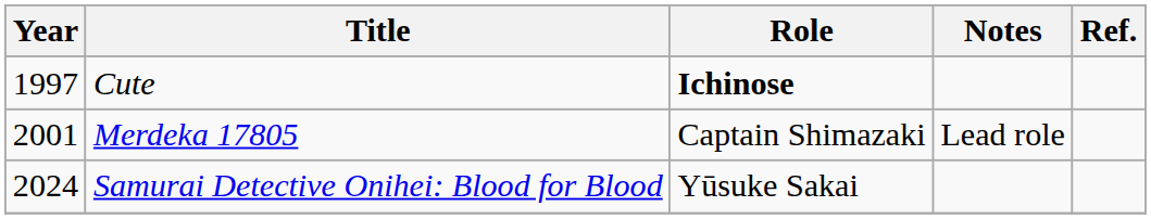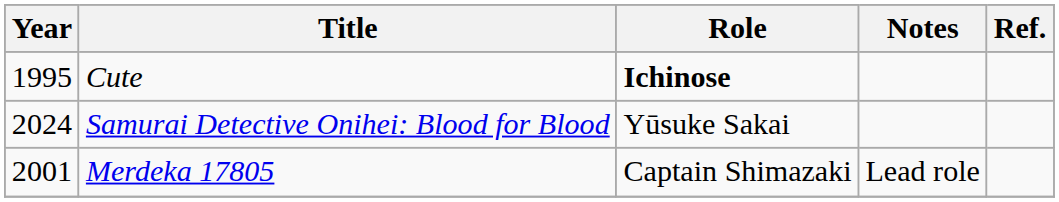 <table class="wikitable">
 <tr>
 <th>Year</th>
 <th>Title</th>
 <th>Role</th>
 <th>Notes</th>
 <th>Ref.</th>
 </tr>
 <tr>
-<td>1997</td>
+<td>1995</td>
 <td><em>Cute</em></td>
 <td><strong>Ichinose</strong></td>
+<td></td>
+<td></td>
+</tr>
+<tr>
+<td>2024</td>
+<td><em><a href='#'>Samurai Detective Onihei: Blood for Blood</a></em></td>
+<td>Yūsuke Sakai</td>
 <td></td>
 <td></td>
 </tr>
 <tr>
 <td>2001</td>
 <td><em><a href='#'>Merdeka 17805</a></em></td>
 <td>Captain Shimazaki</td>
 <td>Lead role</td>
 <td></td>
 </tr>
 <tr>
-<td>2024</td>
-<td><em><a href='#'>Samurai Detective Onihei: Blood for Blood</a></em></td>
-<td>Yūsuke Sakai</td>
-<td></td>
-<td></td>
-</tr>
-<tr>
 </tr>
 </table>
